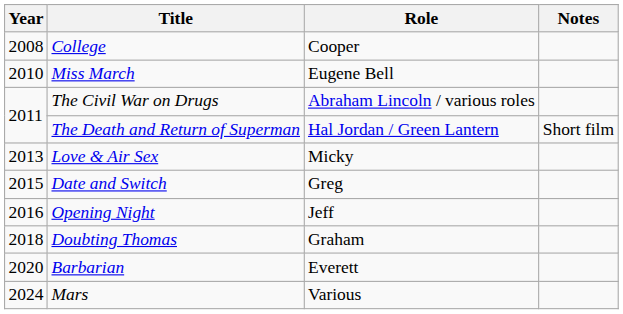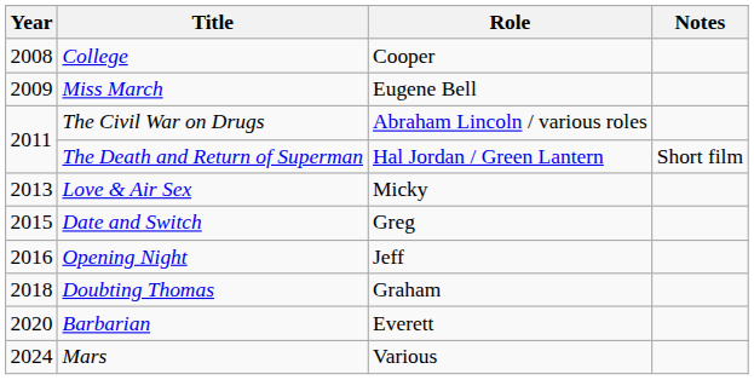 <table class="wikitable">
 <tr>
 <th>Year</th>
 <th>Title</th>
 <th>Role</th>
 <th>Notes</th>
 </tr>
 <tr>
 <td>2008</td>
 <td><em><a href='#'>College</a></em></td>
 <td>Cooper</td>
 <td></td>
 </tr>
 <tr>
-<td>2010</td>
+<td>2009</td>
 <td><em><a href='#'>Miss March</a></em></td>
 <td>Eugene Bell</td>
 <td></td>
 </tr>
 <tr>
 <td rowspan=2>2011</td>
 <td><em>The Civil War on Drugs</em></td>
 <td><a href='#'>Abraham Lincoln</a> / various roles</td>
 <td></td>
 </tr>
 <tr>
 <td><em><a href='#'>The Death and Return of Superman</a></em></td>
 <td><a href='#'>Hal Jordan / Green Lantern</a></td>
 <td>Short film</td>
 </tr>
 <tr>
 <td>2013</td>
 <td><em><a href='#'>Love & Air Sex</a></em></td>
 <td>Micky</td>
 <td></td>
 </tr>
 <tr>
 <td>2015</td>
 <td><em><a href='#'>Date and Switch</a></em></td>
 <td>Greg</td>
 <td></td>
 </tr>
 <tr>
 <td>2016</td>
 <td><em><a href='#'>Opening Night</a></em></td>
 <td>Jeff</td>
 <td></td>
 </tr>
 <tr>
 <td>2018</td>
 <td><em><a href='#'>Doubting Thomas</a></em></td>
 <td>Graham</td>
 <td></td>
 </tr>
 <tr>
 <td>2020</td>
 <td><em><a href='#'>Barbarian</a></em></td>
 <td>Everett</td>
 <td></td>
 </tr>
 <tr>
 <td>2024</td>
 <td><em>Mars</em></td>
 <td>Various</td>
 <td></td>
 </tr>
 </table>
